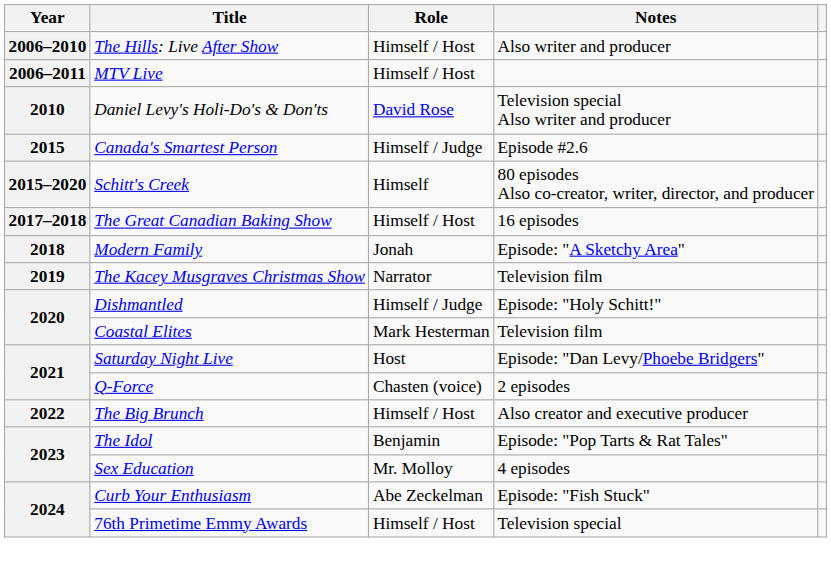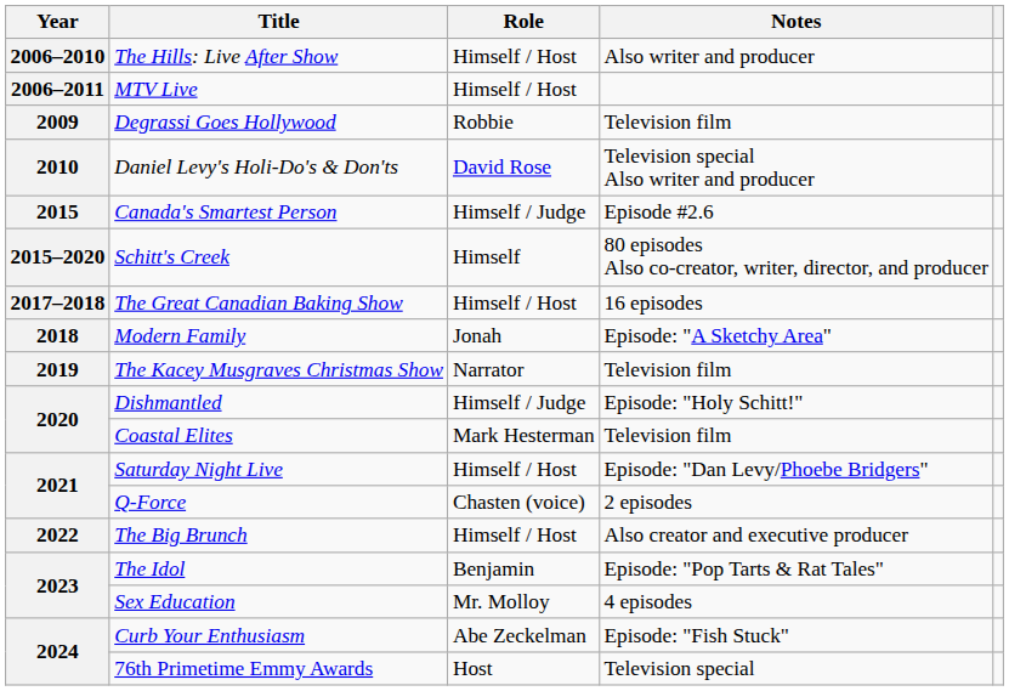 <table class="wikitable plainrowheaders sortable" style="margin-right: 0;">
 <tr>
 <th scope="col">Year</th>
 <th scope="col">Title</th>
 <th scope="col">Role</th>
 <th scope="col" class="unsortable">Notes</th>
 <th scope="col" class="unsortable"></th>
 </tr>
 <tr>
 <th scope="row">2006–2010</th>
 <td data-sort-value="Hills, The"><em><a href='#'>The Hills</a>: Live <a href='#'>After Show</a></em></td>
 <td>Himself / Host</td>
 <td>Also writer and producer</td>
 <td style="text-align:center;"></td>
 </tr>
 <tr>
 <th scope="row">2006–2011</th>
 <td><em><a href='#'>MTV Live</a></em></td>
 <td>Himself / Host</td>
 <td></td>
+<td style="text-align:center;"></td>
+</tr>
+<tr>
+<th scope="row">2009</th>
+<td><em><a href='#'>Degrassi Goes Hollywood</a></em></td>
+<td>Robbie</td>
+<td>Television film</td>
 <td style="text-align:center;"></td>
 </tr>
 <tr>
 <th scope="row">2010</th>
 <td><em>Daniel Levy's Holi-Do's & Don'ts</em></td>
 <td><a href='#'>David Rose</a></td>
 <td>Television special<br>Also writer and producer</td>
 <td style="text-align:center;"></td>
 </tr>
 <tr>
 <th scope="row">2015</th>
 <td><em><a href='#'>Canada's Smartest Person</a></em></td>
 <td>Himself / Judge</td>
 <td>Episode #2.6</td>
 <td style="text-align:center;"></td>
 </tr>
 <tr>
 <th scope="row">2015–2020</th>
 <td><em><a href='#'>Schitt's Creek</a></em></td>
 <td>Himself</td>
 <td>80 episodes<br>Also co-creator, writer, director, and producer</td>
 <td style="text-align:center;"></td>
 </tr>
 <tr>
 <th scope="row">2017–2018</th>
 <td data-sort-value="Great Canadian Baking Show, The"><em><a href='#'>The Great Canadian Baking Show</a></em></td>
 <td>Himself / Host</td>
 <td>16 episodes</td>
 <td style="text-align:center;"></td>
 </tr>
 <tr>
 <th scope="row">2018</th>
 <td><em><a href='#'>Modern Family</a></em></td>
 <td>Jonah</td>
 <td>Episode: "<a href='#'>A Sketchy Area</a>"</td>
 <td style="text-align:center;"></td>
 </tr>
 <tr>
 <th scope="row">2019</th>
 <td data-sort-value="Kacey Musgraves Christmas Show, The"><em><a href='#'>The Kacey Musgraves Christmas Show</a></em></td>
 <td>Narrator</td>
 <td>Television film</td>
 <td style="text-align:center;"></td>
 </tr>
 <tr>
 <th scope="row" rowspan="2">2020</th>
 <td><em><a href='#'>Dishmantled</a></em></td>
 <td>Himself / Judge</td>
 <td>Episode: "Holy Schitt!"</td>
 <td style="text-align:center;"></td>
 </tr>
 <tr>
 <td><em><a href='#'>Coastal Elites</a></em></td>
 <td>Mark Hesterman</td>
 <td>Television film</td>
 <td style="text-align:center;"></td>
 </tr>
 <tr>
 <th scope="row" rowspan="2">2021</th>
 <td><em><a href='#'>Saturday Night Live</a></em></td>
-<td>Host</td>
+<td>Himself / Host</td>
 <td>Episode: "Dan Levy/<a href='#'>Phoebe Bridgers</a>"</td>
 <td style="text-align:center;"></td>
 </tr>
 <tr>
 <td><em><a href='#'>Q-Force</a></em></td>
 <td>Chasten (voice)</td>
 <td>2 episodes</td>
 <td style="text-align:center;"></td>
 </tr>
 <tr>
 <th scope="row">2022</th>
 <td data-sort-value="Big Brunch, The"><em><a href='#'>The Big Brunch</a></em></td>
 <td>Himself / Host</td>
 <td>Also creator and executive producer</td>
 <td style="text-align:center;"></td>
 </tr>
 <tr>
 <th scope="row" rowspan="2">2023</th>
 <td data-sort-value="Idol, The"><em><a href='#'>The Idol</a></em></td>
 <td>Benjamin</td>
 <td>Episode: "Pop Tarts & Rat Tales"</td>
 <td style="text-align:center;"></td>
 </tr>
 <tr>
 <td><em><a href='#'>Sex Education</a></em></td>
 <td>Mr. Molloy</td>
 <td>4 episodes</td>
 <td style="text-align:center;"></td>
 </tr>
 <tr>
 <th scope="row" rowspan="2">2024</th>
 <td><em><a href='#'>Curb Your Enthusiasm</a></em></td>
 <td>Abe Zeckelman</td>
 <td>Episode: "Fish Stuck"</td>
 <td style="text-align:center;"></td>
 </tr>
 <tr>
 <td><a href='#'>76th Primetime Emmy Awards</a></td>
-<td>Himself / Host</td>
+<td>Host</td>
 <td>Television special</td>
 <td style="text-align:center;"></td>
 </tr>
 </table>
